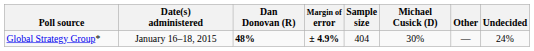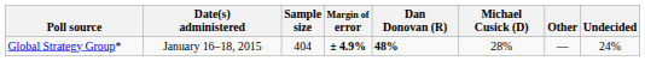 <table class="wikitable">
 <tr valign= bottom>
 <th style="width:180px;">Poll source</th>
 <th style="width:180px;">Date(s)<br>administered</th>
+<th class=small>Sample<br>size</th>
+<th class=small><small>Margin of</small><br>error</th>
 <th style="width:110px;">Dan<br>Donovan (R)</th>
-<th class=small><small>Margin of</small><br>error</th>
-<th class=small>Sample<br>size</th>
 <th style="width:110px;">Michael<br>Cusick (D)</th>
 <th>Other</th>
 <th>Undecided</th>
 </tr>
 <tr>
 <td><a href='#'>Global Strategy Group</a>*</td>
 <td align=center>January 16–18, 2015</td>
+<td align=center>404</td>
+<td align=center><strong>± 4.9%</strong></td>
 <td><strong>48%</strong></td>
-<td align=center><strong>± 4.9%</strong></td>
-<td align=center>404</td>
-<td align=center>30%</td>
+<td align=center>28%</td>
 <td align=center>—</td>
 <td align=center>24%</td>
 </tr>
 </table>
